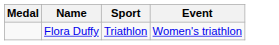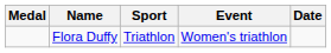 <table class="wikitable sortable" style="font-size: 95%;">
 <tr>
 <th>Medal</th>
 <th>Name</th>
 <th>Sport</th>
 <th>Event</th>
+<th>Date</th>
 </tr>
 <tr>
 <td></td>
 <td><a href='#'>Flora Duffy</a></td>
 <td><a href='#'>Triathlon</a></td>
 <td><a href='#'>Women's triathlon</a></td>
+<td></td>
 </tr>
 </table>
